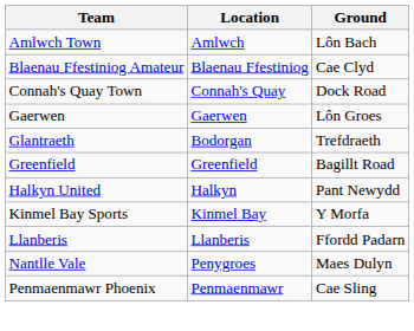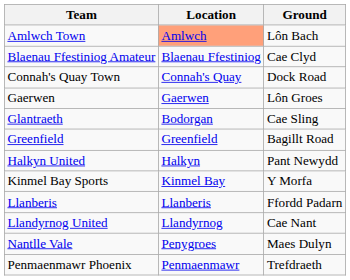 <table class="wikitable sortable">
 <tr>
 <th>Team</th>
 <th>Location</th>
 <th>Ground</th>
 </tr>
 <tr>
 <td><a href='#'>Amlwch Town</a></td>
-<td><a href='#'>Amlwch</a></td>
+<td style="background: lightsalmon;"><a href='#'>Amlwch</a></td>
 <td>Lôn Bach</td>
 </tr>
 <tr>
 <td><a href='#'>Blaenau Ffestiniog Amateur</a></td>
 <td><a href='#'>Blaenau Ffestiniog</a></td>
 <td>Cae Clyd</td>
 </tr>
 <tr>
 <td>Connah's Quay Town</td>
 <td><a href='#'>Connah's Quay</a></td>
 <td>Dock Road</td>
 </tr>
 <tr>
 <td>Gaerwen</td>
 <td><a href='#'>Gaerwen</a></td>
 <td>Lôn Groes</td>
 </tr>
 <tr>
 <td><a href='#'>Glantraeth</a></td>
 <td><a href='#'>Bodorgan</a></td>
-<td>Trefdraeth</td>
+<td>Cae Sling</td>
 </tr>
 <tr>
 <td><a href='#'>Greenfield</a></td>
 <td><a href='#'>Greenfield</a></td>
 <td>Bagillt Road</td>
 </tr>
 <tr>
 <td><a href='#'>Halkyn United</a></td>
 <td><a href='#'>Halkyn</a></td>
 <td>Pant Newydd</td>
 </tr>
 <tr>
 <td>Kinmel Bay Sports</td>
 <td><a href='#'>Kinmel Bay</a></td>
 <td>Y Morfa</td>
 </tr>
 <tr>
 <td><a href='#'>Llanberis</a></td>
 <td><a href='#'>Llanberis</a></td>
 <td>Ffordd Padarn</td>
 </tr>
 <tr>
+<td><a href='#'>Llandyrnog United</a></td>
+<td><a href='#'>Llandyrnog</a></td>
+<td>Cae Nant</td>
+</tr>
+<tr>
 <td><a href='#'>Nantlle Vale</a></td>
 <td><a href='#'>Penygroes</a></td>
 <td>Maes Dulyn</td>
 </tr>
 <tr>
 <td>Penmaenmawr Phoenix</td>
 <td><a href='#'>Penmaenmawr</a></td>
-<td>Cae Sling</td>
+<td>Trefdraeth</td>
 </tr>
 </table>
